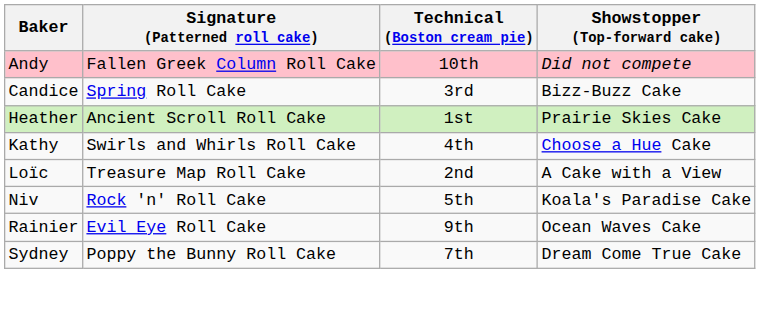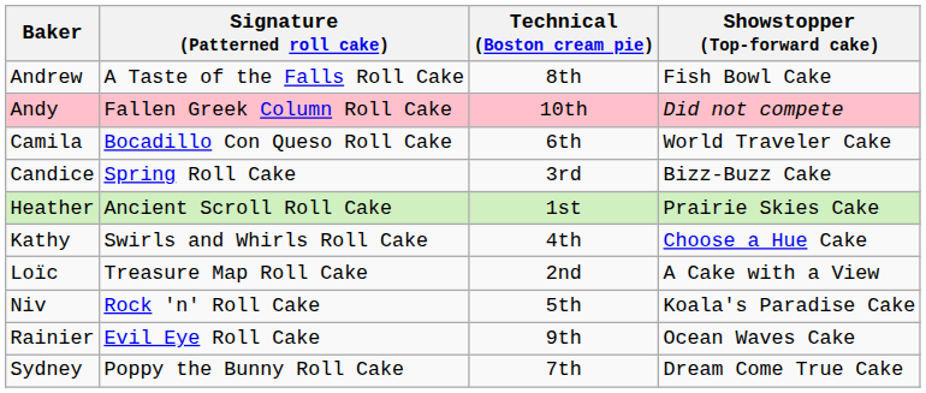 <table class="wikitable" style="text-align:center;">
 <tr>
 <th>Baker</th>
 <th>Signature<br><small>(Patterned <a href='#'>roll cake</a>)</small></th>
 <th>Technical<br><small>(<a href='#'>Boston cream pie</a>)</small></th>
 <th>Showstopper<br><small>(Top-forward cake)</small></th>
 </tr>
+<tr>
+<td align="left">Andrew</td>
+<td align="left">A Taste of the <a href='#'>Falls</a> Roll Cake</td>
+<td>8th</td>
+<td align="left">Fish Bowl Cake</td>
+</tr>
 <tr bgcolor=pink>
 <td align="left">Andy</td>
 <td align="left">Fallen Greek <a href='#'>Column</a> Roll Cake</td>
 <td>10th</td>
 <td align="left"><em>Did not compete</em></td>
+</tr>
+<tr>
+<td align="left">Camila</td>
+<td align="left"><a href='#'>Bocadillo</a> Con Queso Roll Cake</td>
+<td>6th</td>
+<td align="left">World Traveler Cake</td>
 </tr>
 <tr>
 <td align="left">Candice</td>
 <td align="left"><a href='#'>Spring</a> Roll Cake</td>
 <td>3rd</td>
 <td align="left">Bizz-Buzz Cake</td>
 </tr>
 <tr style="background:#d0f0c0;">
 <td align="left">Heather</td>
 <td align="left">Ancient Scroll Roll Cake</td>
 <td>1st</td>
 <td align="left">Prairie Skies Cake</td>
 </tr>
 <tr>
 <td align="left">Kathy</td>
 <td align="left">Swirls and Whirls Roll Cake</td>
 <td>4th</td>
 <td align="left"><a href='#'>Choose a Hue</a> Cake</td>
 </tr>
 <tr>
 <td align="left">Loïc</td>
 <td align="left">Treasure Map Roll Cake</td>
 <td>2nd</td>
 <td align="left">A Cake with a View</td>
 </tr>
 <tr>
 <td align="left">Niv</td>
 <td align="left"><a href='#'>Rock</a> 'n' Roll Cake</td>
 <td>5th</td>
 <td align="left">Koala's Paradise Cake</td>
 </tr>
 <tr>
 <td align="left">Rainier</td>
 <td align="left"><a href='#'>Evil Eye</a> Roll Cake</td>
 <td>9th</td>
 <td align="left">Ocean Waves Cake</td>
 </tr>
 <tr>
 <td align="left">Sydney</td>
 <td align="left">Poppy the Bunny Roll Cake</td>
 <td>7th</td>
 <td align="left">Dream Come True Cake</td>
 </tr>
 </table>
